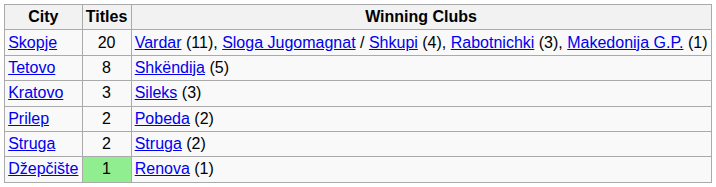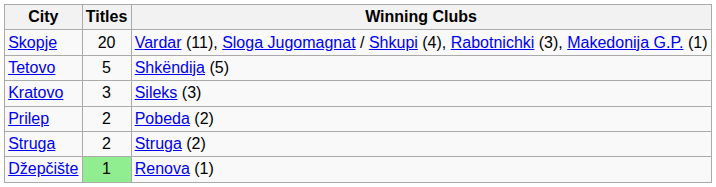 <table class="wikitable">
 <tr>
 <th>City</th>
 <th>Titles</th>
 <th>Winning Clubs</th>
 </tr>
 <tr>
 <td><a href='#'>Skopje</a></td>
 <td style="text-align: center;">20</td>
 <td><a href='#'>Vardar</a> (11), <a href='#'>Sloga Jugomagnat</a> / <a href='#'>Shkupi</a> (4), <a href='#'>Rabotnichki</a> (3), <a href='#'>Makedonija G.P.</a> (1)</td>
 </tr>
 <tr>
 <td><a href='#'>Tetovo</a></td>
-<td style="text-align: center;">8</td>
+<td style="text-align: center;">5</td>
 <td><a href='#'>Shkëndija</a> (5)</td>
 </tr>
 <tr>
 <td><a href='#'>Kratovo</a></td>
 <td style="text-align: center;">3</td>
 <td><a href='#'>Sileks</a> (3)</td>
 </tr>
 <tr>
 <td><a href='#'>Prilep</a></td>
 <td style="text-align: center;">2</td>
 <td><a href='#'>Pobeda</a> (2)</td>
 </tr>
 <tr>
 <td><a href='#'>Struga</a></td>
 <td style="text-align: center;">2</td>
 <td><a href='#'>Struga</a> (2)</td>
 </tr>
 <tr>
 <td><a href='#'>Džepčište</a></td>
 <td style="background: lightgreen; text-align: center;">1</td>
 <td><a href='#'>Renova</a> (1)</td>
 </tr>
 <tr>
 </tr>
 </table>
